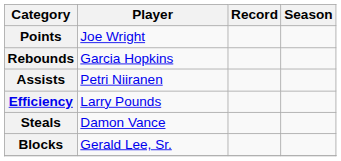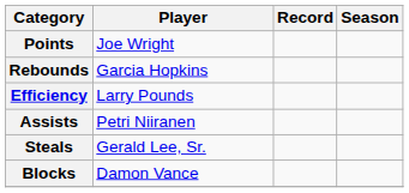 <table class="wikitable">
 <tr>
 <th>Category</th>
 <th>Player</th>
 <th>Record</th>
 <th>Season</th>
 </tr>
 <tr>
 <th>Points</th>
 <td width=170> <a href='#'>Joe Wright</a></td>
 <td></td>
 <td></td>
 </tr>
 <tr>
 <th>Rebounds</th>
 <td> <a href='#'>Garcia Hopkins</a></td>
 <td></td>
 <td></td>
 </tr>
 <tr>
+<th><a href='#'>Efficiency</a></th>
+<td> <a href='#'>Larry Pounds</a></td>
+<td></td>
+<td></td>
+</tr>
+<tr>
 <th>Assists</th>
 <td> <a href='#'>Petri Niiranen</a></td>
 <td></td>
 <td></td>
 </tr>
 <tr>
-<th><a href='#'>Efficiency</a></th>
-<td> <a href='#'>Larry Pounds</a></td>
-<td></td>
-<td></td>
-</tr>
-<tr>
 <th>Steals</th>
-<td> <a href='#'>Damon Vance</a></td>
+<td> <a href='#'>Gerald Lee, Sr.</a></td>
 <td></td>
 <td></td>
 </tr>
 <tr>
 <th>Blocks</th>
-<td> <a href='#'>Gerald Lee, Sr.</a></td>
+<td> <a href='#'>Damon Vance</a></td>
 <td></td>
 <td></td>
 </tr>
 <tr>
 </tr>
 <tr>
 </tr>
 </table>
